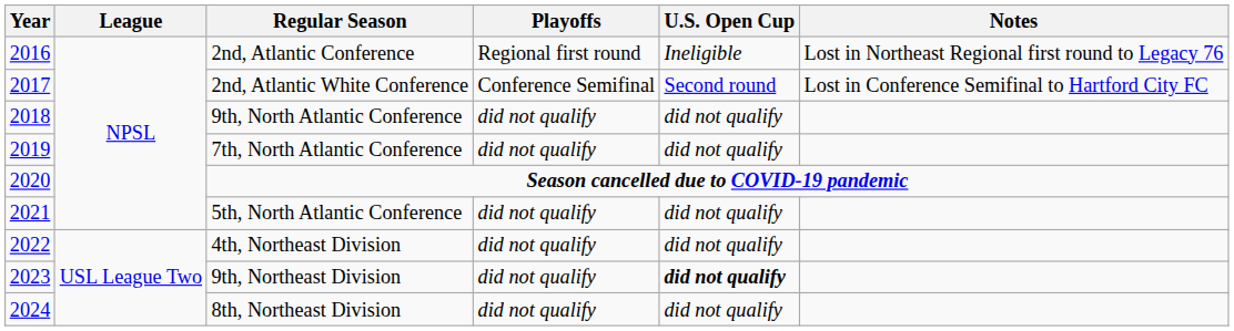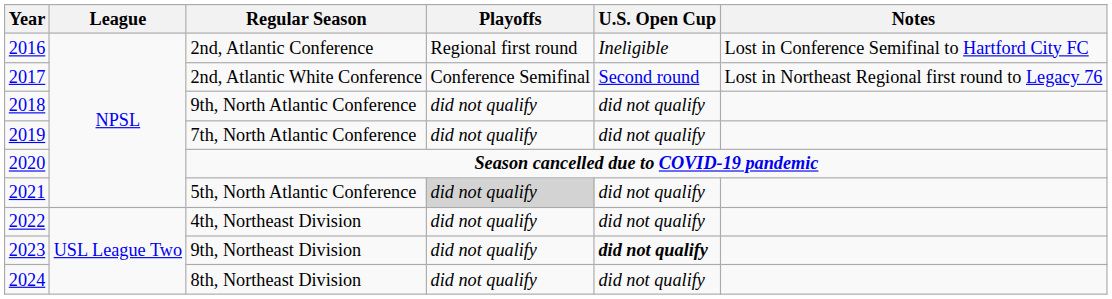 <table class="wikitable">
 <tr>
 <th>Year</th>
 <th>League</th>
 <th>Regular Season</th>
 <th>Playoffs</th>
 <th>U.S. Open Cup</th>
 <th>Notes</th>
 </tr>
 <tr>
 <td><a href='#'>2016</a></td>
 <td rowspan="6" style="text-align:center;"><a href='#'>NPSL</a></td>
 <td>2nd, Atlantic Conference</td>
 <td>Regional first round</td>
 <td><em>Ineligible</em></td>
-<td>Lost in Northeast Regional first round to <a href='#'>Legacy 76</a></td>
+<td>Lost in Conference Semifinal to <a href='#'>Hartford City FC</a></td>
 </tr>
 <tr>
 <td><a href='#'>2017</a></td>
 <td>2nd, Atlantic White Conference</td>
 <td>Conference Semifinal</td>
 <td><a href='#'>Second round</a></td>
-<td>Lost in Conference Semifinal to <a href='#'>Hartford City FC</a></td>
+<td>Lost in Northeast Regional first round to <a href='#'>Legacy 76</a></td>
 </tr>
 <tr>
 <td><a href='#'>2018</a></td>
 <td>9th, North Atlantic Conference</td>
 <td><em>did not qualify</em></td>
 <td><em>did not qualify</em></td>
 <td></td>
 </tr>
 <tr>
 <td><a href='#'>2019</a></td>
 <td>7th, North Atlantic Conference</td>
 <td><em>did not qualify</em></td>
 <td><em>did not qualify</em></td>
 <td></td>
 </tr>
 <tr>
 <td><a href='#'>2020</a></td>
 <td colspan="4" style="text-align:center;"><strong><em>Season cancelled due to <a href='#'>COVID-19 pandemic</a></em></strong></td>
 </tr>
 <tr>
 <td><a href='#'>2021</a></td>
 <td>5th, North Atlantic Conference</td>
-<td><em>did not qualify</em></td>
+<td style="background: lightgrey;"><em>did not qualify</em></td>
 <td><em>did not qualify</em></td>
 <td></td>
 </tr>
 <tr>
 <td><a href='#'>2022</a></td>
 <td rowspan="3" style="text-align:center;"><a href='#'>USL League Two</a></td>
 <td>4th, Northeast Division</td>
 <td><em>did not qualify</em></td>
 <td><em>did not qualify</em></td>
 <td></td>
 </tr>
 <tr>
 <td><a href='#'>2023</a></td>
 <td>9th, Northeast Division</td>
 <td><em>did not qualify</em></td>
 <td><strong><em>did not qualify</em></strong></td>
 <td></td>
 </tr>
 <tr>
 <td><a href='#'>2024</a></td>
 <td>8th, Northeast Division</td>
 <td><em>did not qualify</em></td>
 <td><em>did not qualify</em></td>
 <td></td>
 </tr>
 </table>
